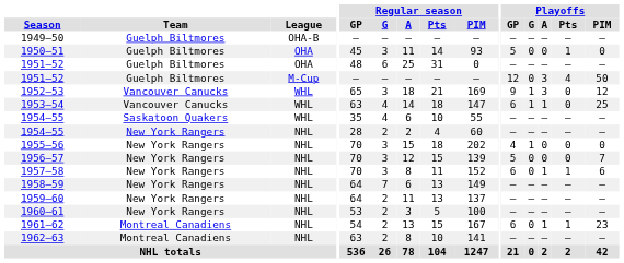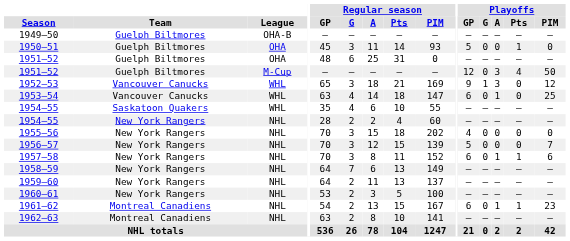 <table border="0" cellpadding="1" cellspacing="0" style="text-align:center; width:60em">
 <tr bgcolor="#e0e0e0">
 <th colspan="3" bgcolor="#ffffff"></th>
 <th rowspan="100" bgcolor="#ffffff"></th>
 <th colspan="5"><a href='#'>Regular season</a></th>
 <th rowspan="100" bgcolor="#ffffff"></th>
 <th colspan="5"><a href='#'>Playoffs</a></th>
 </tr>
 <tr bgcolor="#e0e0e0">
 <th><a href='#'>Season</a></th>
 <th>Team</th>
 <th>League</th>
 <th>GP</th>
 <th><a href='#'>G</a></th>
 <th><a href='#'>A</a></th>
 <th><a href='#'>Pts</a></th>
 <th><a href='#'>PIM</a></th>
 <th>GP</th>
 <th>G</th>
 <th>A</th>
 <th>Pts</th>
 <th>PIM</th>
 </tr>
 <tr>
 <td>1949–50</td>
 <td><a href='#'>Guelph Biltmores</a></td>
 <td>OHA-B</td>
 <td>—</td>
 <td>—</td>
 <td>—</td>
 <td>—</td>
 <td>—</td>
 <td>—</td>
 <td>—</td>
 <td>—</td>
 <td>—</td>
 <td>—</td>
 </tr>
 <tr bgcolor=#f0f0f0>
 <td><a href='#'>1950–51</a></td>
 <td>Guelph Biltmores</td>
 <td><a href='#'>OHA</a></td>
 <td>45</td>
 <td>3</td>
 <td>11</td>
 <td>14</td>
 <td>93</td>
 <td>5</td>
 <td>0</td>
 <td>0</td>
 <td>1</td>
 <td>0</td>
 </tr>
 <tr>
 <td><a href='#'>1951–52</a></td>
 <td>Guelph Biltmores</td>
 <td>OHA</td>
 <td>48</td>
 <td>6</td>
 <td>25</td>
 <td>31</td>
 <td>0</td>
 <td>—</td>
 <td>—</td>
 <td>—</td>
 <td>—</td>
 <td>—</td>
 </tr>
 <tr bgcolor=#f0f0f0>
 <td><a href='#'>1951–52</a></td>
 <td>Guelph Biltmores</td>
 <td><a href='#'>M-Cup</a></td>
 <td>—</td>
 <td>—</td>
 <td>—</td>
 <td>—</td>
 <td>—</td>
 <td>12</td>
 <td>0</td>
 <td>3</td>
 <td>4</td>
 <td>50</td>
 </tr>
 <tr>
 <td><a href='#'>1952–53</a></td>
 <td><a href='#'>Vancouver Canucks</a></td>
 <td><a href='#'>WHL</a></td>
 <td>65</td>
 <td>3</td>
 <td>18</td>
 <td>21</td>
 <td>169</td>
 <td>9</td>
 <td>1</td>
 <td>3</td>
 <td>0</td>
 <td>12</td>
 </tr>
 <tr bgcolor=#f0f0f0>
 <td><a href='#'>1953–54</a></td>
 <td>Vancouver Canucks</td>
 <td>WHL</td>
 <td>63</td>
 <td>4</td>
 <td>14</td>
 <td>18</td>
 <td>147</td>
 <td>6</td>
-<td>1</td>
+<td>0</td>
 <td>1</td>
 <td>0</td>
 <td>25</td>
 </tr>
 <tr>
 <td><a href='#'>1954–55</a></td>
 <td><a href='#'>Saskatoon Quakers</a></td>
 <td>WHL</td>
 <td>35</td>
 <td>4</td>
 <td>6</td>
 <td>10</td>
 <td>55</td>
 <td>—</td>
 <td>—</td>
 <td>—</td>
 <td>—</td>
 <td>—</td>
 </tr>
 <tr bgcolor=#f0f0f0>
 <td><a href='#'>1954–55</a></td>
 <td><a href='#'>New York Rangers</a></td>
 <td>NHL</td>
 <td>28</td>
 <td>2</td>
 <td>2</td>
 <td>4</td>
 <td>60</td>
 <td>—</td>
 <td>—</td>
 <td>—</td>
 <td>—</td>
 <td>—</td>
 </tr>
 <tr>
 <td><a href='#'>1955–56</a></td>
 <td>New York Rangers</td>
 <td>NHL</td>
 <td>70</td>
 <td>3</td>
 <td>15</td>
 <td>18</td>
 <td>202</td>
 <td>4</td>
-<td>1</td>
+<td>0</td>
 <td>0</td>
 <td>0</td>
 <td>0</td>
 </tr>
 <tr bgcolor=#f0f0f0>
 <td><a href='#'>1956–57</a></td>
 <td>New York Rangers</td>
 <td>NHL</td>
 <td>70</td>
 <td>3</td>
 <td>12</td>
 <td>15</td>
 <td>139</td>
 <td>5</td>
 <td>0</td>
 <td>0</td>
 <td>0</td>
 <td>7</td>
 </tr>
 <tr>
 <td><a href='#'>1957–58</a></td>
 <td>New York Rangers</td>
 <td>NHL</td>
 <td>70</td>
 <td>3</td>
 <td>8</td>
 <td>11</td>
 <td>152</td>
 <td>6</td>
 <td>0</td>
 <td>1</td>
 <td>1</td>
 <td>6</td>
 </tr>
 <tr bgcolor=#f0f0f0>
 <td><a href='#'>1958–59</a></td>
 <td>New York Rangers</td>
 <td>NHL</td>
 <td>64</td>
 <td>7</td>
 <td>6</td>
 <td>13</td>
 <td>149</td>
 <td>—</td>
 <td>—</td>
 <td>—</td>
 <td>—</td>
 <td>—</td>
 </tr>
 <tr>
 <td><a href='#'>1959–60</a></td>
 <td>New York Rangers</td>
 <td>NHL</td>
 <td>64</td>
 <td>2</td>
 <td>11</td>
 <td>13</td>
 <td>137</td>
 <td>—</td>
 <td>—</td>
 <td>—</td>
 <td>—</td>
 <td>—</td>
 </tr>
 <tr bgcolor=#f0f0f0>
 <td><a href='#'>1960–61</a></td>
 <td>New York Rangers</td>
 <td>NHL</td>
 <td>53</td>
 <td>2</td>
 <td>3</td>
 <td>5</td>
 <td>100</td>
 <td>—</td>
 <td>—</td>
 <td>—</td>
 <td>—</td>
 <td>—</td>
 </tr>
 <tr>
 <td><a href='#'>1961–62</a></td>
 <td><a href='#'>Montreal Canadiens</a></td>
 <td>NHL</td>
 <td>54</td>
 <td>2</td>
 <td>13</td>
 <td>15</td>
 <td>167</td>
 <td>6</td>
 <td>0</td>
 <td>1</td>
 <td>1</td>
 <td>23</td>
 </tr>
 <tr bgcolor=#f0f0f0>
 <td><a href='#'>1962–63</a></td>
 <td>Montreal Canadiens</td>
 <td>NHL</td>
 <td>63</td>
 <td>2</td>
 <td>8</td>
 <td>10</td>
 <td>141</td>
 <td>—</td>
 <td>—</td>
 <td>—</td>
 <td>—</td>
 <td>—</td>
 </tr>
 <tr bgcolor="#e0e0e0">
 <th colspan="3">NHL totals</th>
 <th>536</th>
 <th>26</th>
 <th>78</th>
 <th>104</th>
 <th>1247</th>
 <th>21</th>
 <th>0</th>
 <th>2</th>
 <th>2</th>
 <th>42</th>
 </tr>
 </table>
